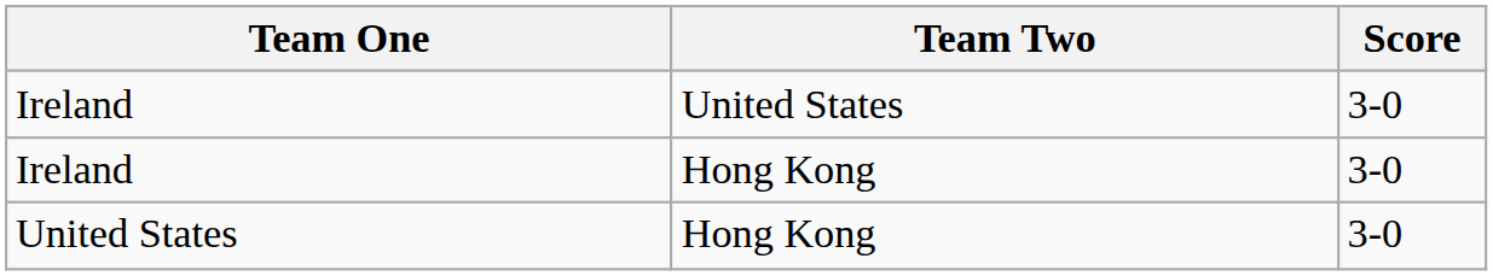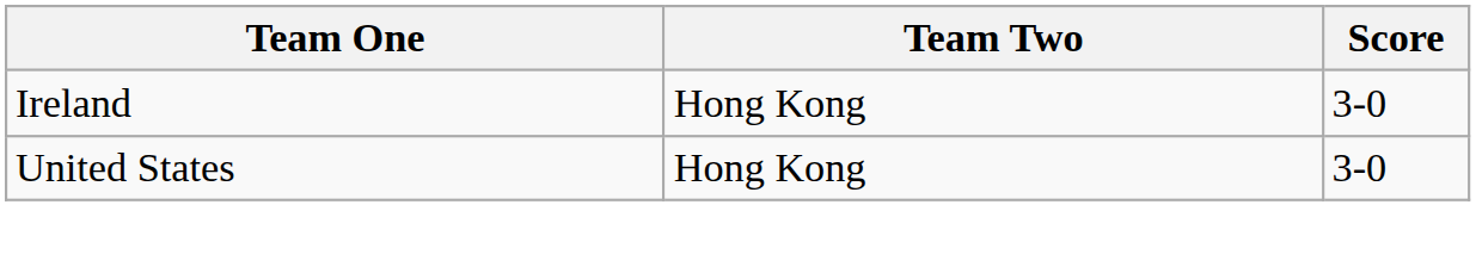 <table class="wikitable">
 <tr>
 <th width=250>Team One</th>
 <th width=250>Team Two</th>
 <th width=50>Score</th>
-</tr>
-<tr>
-<td> Ireland</td>
-<td> United States</td>
-<td>3-0</td>
 </tr>
 <tr>
 <td> Ireland</td>
 <td> Hong Kong</td>
 <td>3-0</td>
 </tr>
 <tr>
 <td> United States</td>
 <td> Hong Kong</td>
 <td>3-0</td>
 </tr>
 </table>
